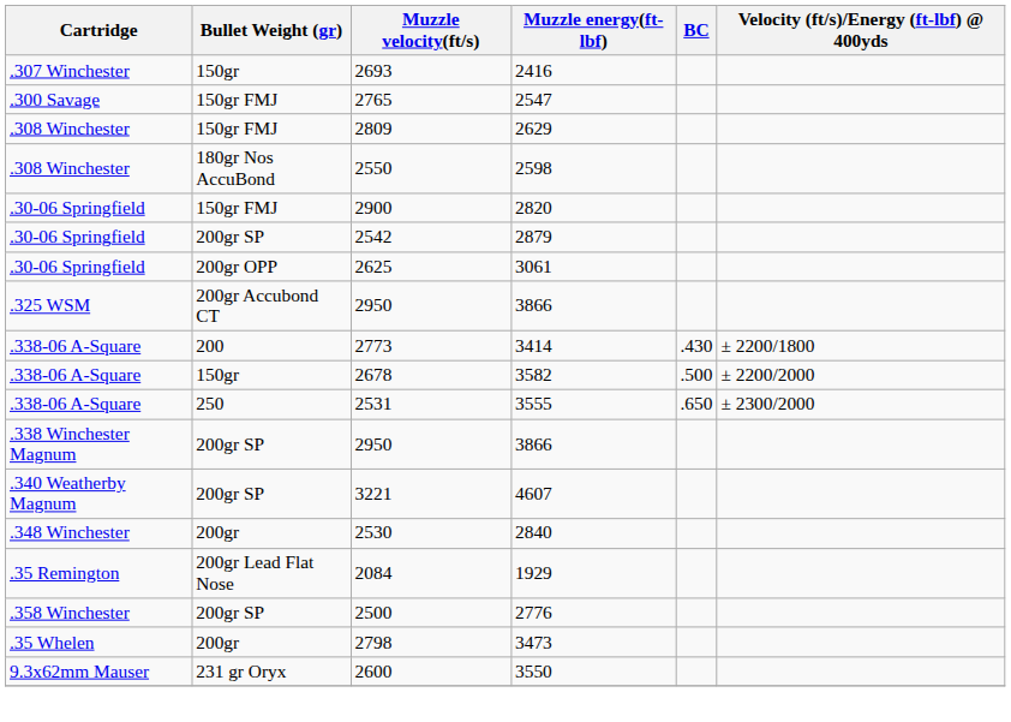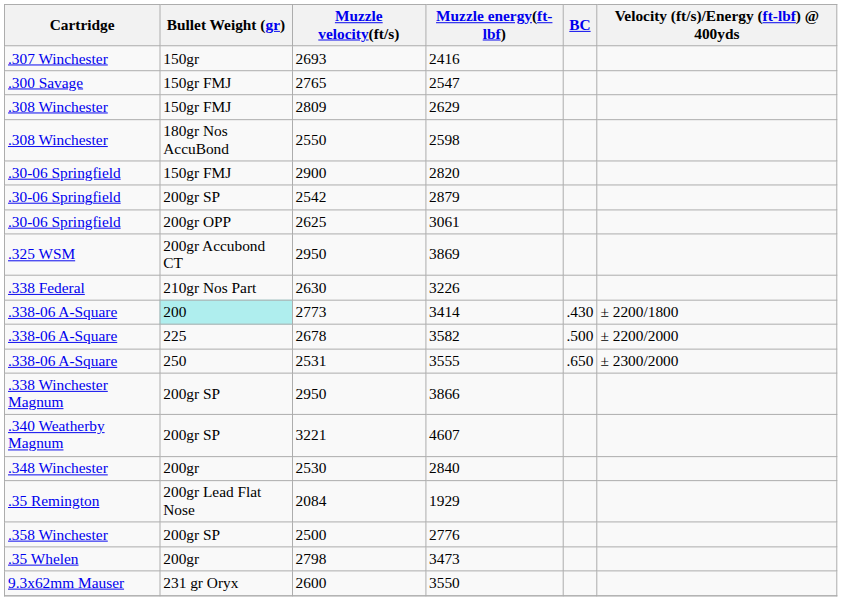 <table class="wikitable">
 <tr>
 <th>Cartridge</th>
 <th>Bullet Weight (<a href='#'>gr</a>)</th>
 <th><a href='#'>Muzzle velocity</a>(ft/s)</th>
 <th><a href='#'>Muzzle energy</a>(<a href='#'>ft-lbf</a>)</th>
 <th><a href='#'>BC</a></th>
 <th>Velocity (ft/s)/Energy (<a href='#'>ft-lbf</a>) @ 400yds</th>
 </tr>
 <tr>
 <td><a href='#'>.307 Winchester</a></td>
 <td>150gr</td>
 <td>2693</td>
 <td>2416 </td>
 <td></td>
 <td></td>
 </tr>
 <tr>
 <td><a href='#'>.300 Savage</a></td>
 <td>150gr FMJ</td>
 <td>2765</td>
 <td>2547 </td>
 <td></td>
 <td></td>
 </tr>
 <tr>
 <td><a href='#'>.308 Winchester</a></td>
 <td>150gr FMJ</td>
 <td>2809</td>
 <td>2629 </td>
 <td></td>
 <td></td>
 </tr>
 <tr>
 <td><a href='#'>.308 Winchester</a></td>
 <td>180gr Nos AccuBond</td>
 <td>2550</td>
 <td>2598 </td>
 <td></td>
 <td></td>
 </tr>
 <tr>
 <td><a href='#'>.30-06 Springfield</a></td>
 <td>150gr FMJ</td>
 <td>2900</td>
 <td>2820</td>
 <td></td>
 <td></td>
 </tr>
 <tr>
 <td><a href='#'>.30-06 Springfield</a></td>
 <td>200gr SP</td>
 <td>2542</td>
 <td>2879 </td>
 <td></td>
 <td></td>
 </tr>
 <tr>
 <td><a href='#'>.30-06 Springfield</a></td>
 <td>200gr OPP</td>
 <td>2625</td>
 <td>3061 </td>
 <td></td>
 <td></td>
 </tr>
 <tr>
 <td><a href='#'>.325 WSM</a></td>
 <td>200gr Accubond CT</td>
 <td>2950</td>
-<td>3866</td>
+<td>3869</td>
+<td></td>
+<td></td>
+</tr>
+<tr>
+<td><a href='#'>.338 Federal</a></td>
+<td>210gr Nos Part</td>
+<td>2630</td>
+<td>3226</td>
 <td></td>
 <td></td>
 </tr>
 <tr>
 <td><a href='#'>.338-06  A-Square</a></td>
-<td>200</td>
+<td style="background: paleturquoise;">200</td>
 <td>2773</td>
 <td>3414</td>
 <td>.430</td>
 <td>± 2200/1800</td>
 </tr>
 <tr>
 <td><a href='#'>.338-06  A-Square</a></td>
-<td>150gr</td>
+<td>225</td>
 <td>2678</td>
 <td>3582</td>
 <td>.500</td>
 <td>± 2200/2000</td>
 </tr>
 <tr>
 <td><a href='#'>.338-06  A-Square</a></td>
 <td>250</td>
 <td>2531</td>
 <td>3555</td>
 <td>.650</td>
 <td>± 2300/2000</td>
 </tr>
 <tr>
 <td><a href='#'>.338 Winchester Magnum</a></td>
 <td>200gr SP</td>
 <td>2950</td>
 <td>3866</td>
 <td></td>
 <td></td>
 </tr>
 <tr>
 <td><a href='#'>.340 Weatherby Magnum</a></td>
 <td>200gr SP</td>
 <td>3221</td>
 <td>4607</td>
 <td></td>
 <td></td>
 </tr>
 <tr>
 <td><a href='#'>.348 Winchester</a></td>
 <td>200gr</td>
 <td>2530</td>
 <td>2840</td>
 <td></td>
 <td></td>
 </tr>
 <tr>
 <td><a href='#'>.35 Remington</a></td>
 <td>200gr Lead Flat Nose</td>
 <td>2084</td>
 <td>1929</td>
 <td></td>
 <td></td>
 </tr>
 <tr>
 <td><a href='#'>.358 Winchester</a></td>
 <td>200gr SP</td>
 <td>2500</td>
 <td>2776</td>
 <td></td>
 <td></td>
 </tr>
 <tr>
 <td><a href='#'>.35 Whelen</a></td>
 <td>200gr</td>
 <td>2798</td>
 <td>3473</td>
 <td></td>
 <td></td>
 </tr>
 <tr>
 <td><a href='#'>9.3x62mm Mauser</a></td>
 <td>231 gr Oryx</td>
 <td>2600</td>
 <td>3550</td>
 <td></td>
 <td></td>
 </tr>
 <tr>
 </tr>
 </table>
